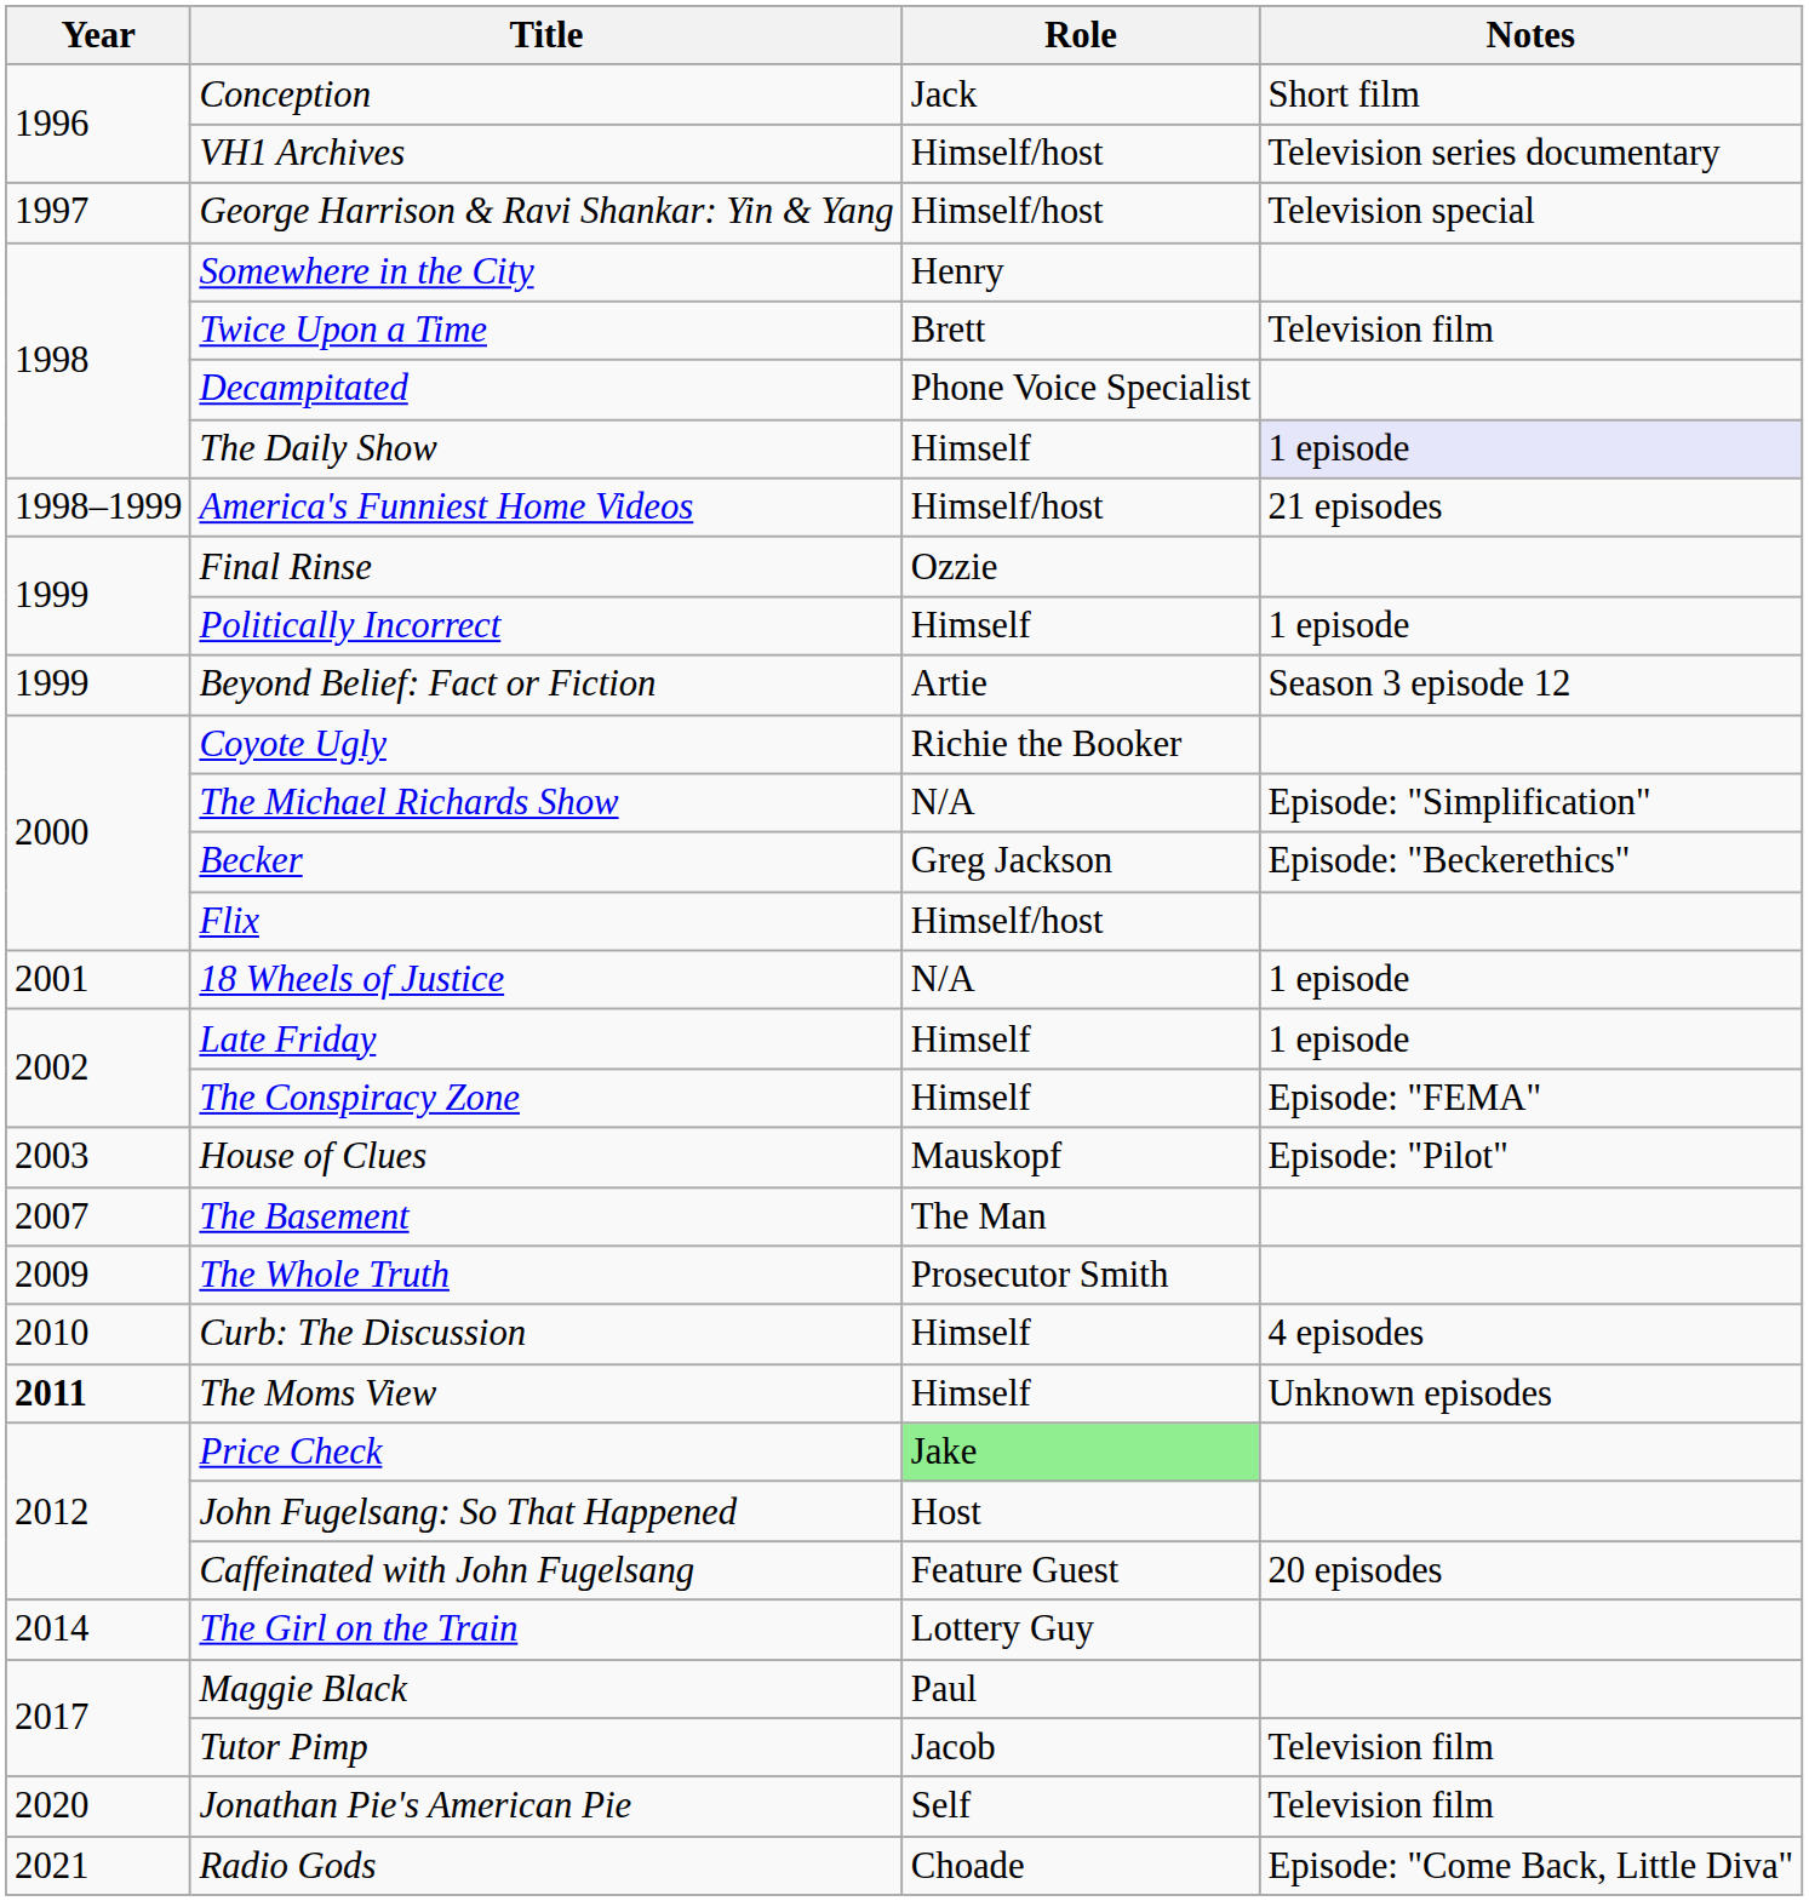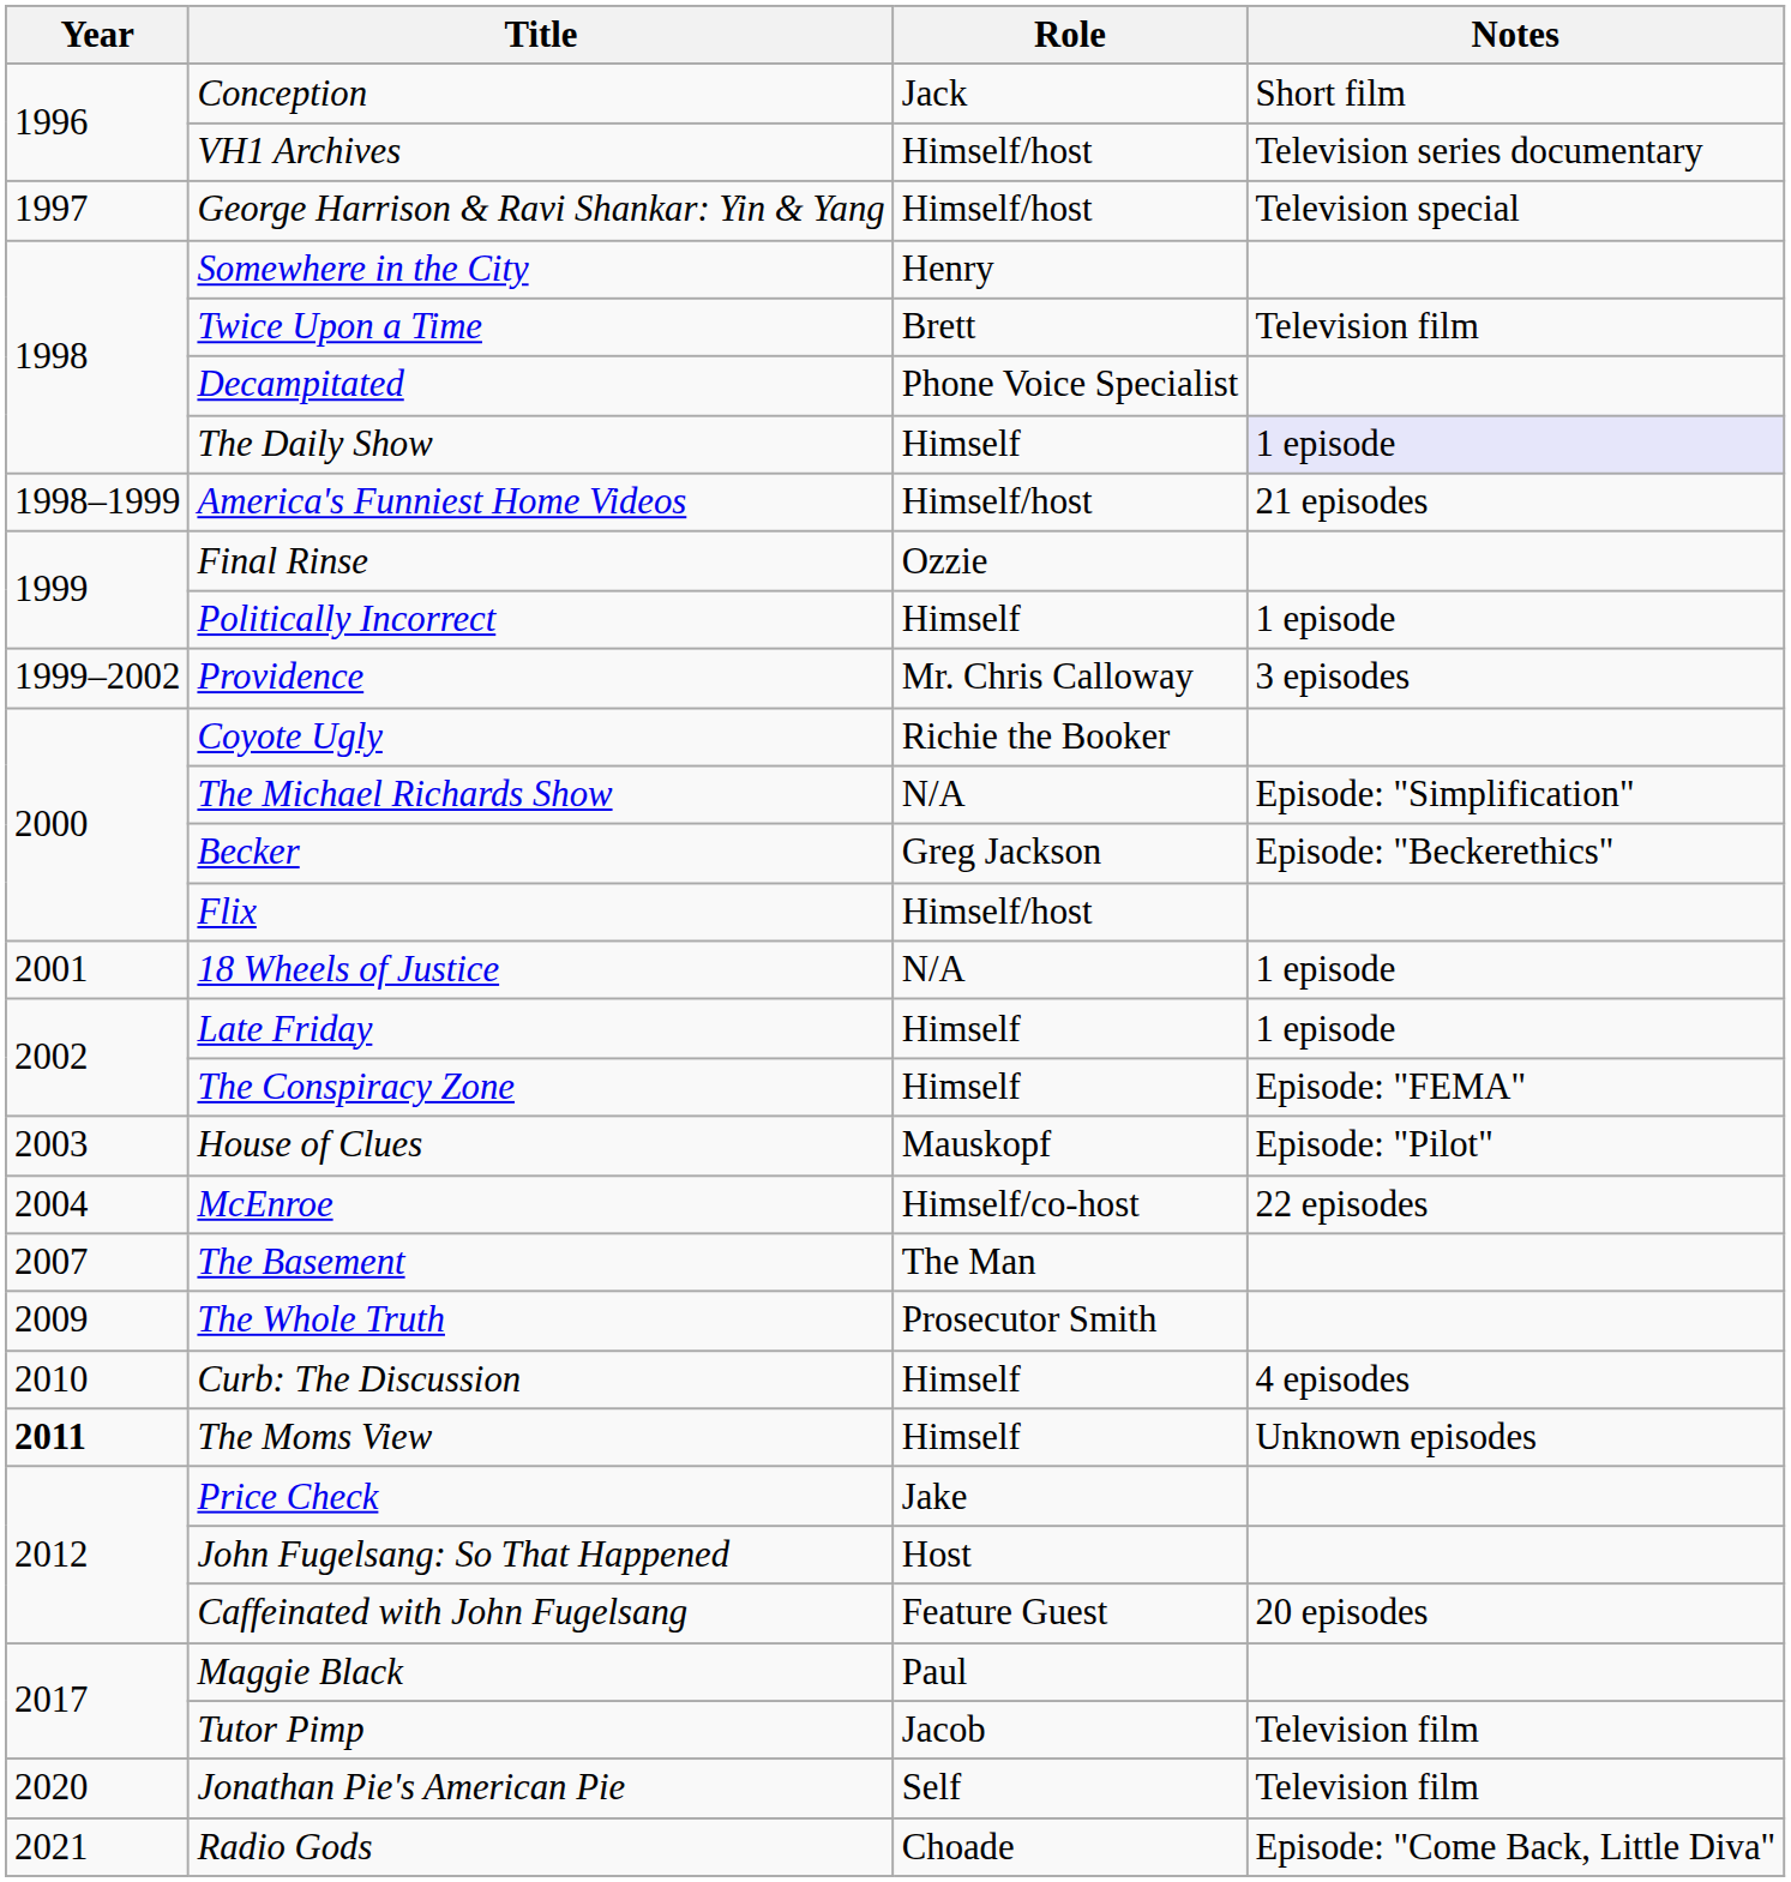 <table class="wikitable sortable">
 <tr>
 <th>Year</th>
 <th>Title</th>
 <th>Role</th>
 <th class="unsortable">Notes</th>
 </tr>
 <tr>
 <td rowspan="2">1996</td>
 <td><em>Conception</em></td>
 <td>Jack</td>
 <td>Short film</td>
 </tr>
 <tr>
 <td><em>VH1 Archives</em></td>
 <td>Himself/host</td>
 <td>Television series documentary</td>
 </tr>
 <tr>
 <td>1997</td>
 <td><em>George Harrison & Ravi Shankar: Yin & Yang</em></td>
 <td>Himself/host</td>
 <td>Television special</td>
 </tr>
 <tr>
 <td rowspan="4">1998</td>
 <td><em><a href='#'>Somewhere in the City</a></em></td>
 <td>Henry</td>
 <td></td>
 </tr>
 <tr>
 <td><em><a href='#'>Twice Upon a Time</a></em></td>
 <td>Brett</td>
 <td>Television film</td>
 </tr>
 <tr>
 <td><em><a href='#'>Decampitated</a></em></td>
 <td>Phone Voice Specialist</td>
 <td></td>
 </tr>
 <tr>
 <td><em>The Daily Show</em></td>
 <td>Himself</td>
 <td style="background: lavender;">1 episode</td>
 </tr>
 <tr>
 <td>1998–1999</td>
 <td><em><a href='#'>America's Funniest Home Videos</a></em></td>
 <td>Himself/host</td>
 <td>21 episodes</td>
 </tr>
 <tr>
 <td rowspan="2">1999</td>
 <td><em>Final Rinse</em></td>
 <td>Ozzie</td>
 <td></td>
 </tr>
 <tr>
 <td><em><a href='#'>Politically Incorrect</a></em></td>
 <td>Himself</td>
 <td>1 episode</td>
 </tr>
 <tr>
-<td>1999</td>
-<td><em>Beyond Belief: Fact or Fiction</em></td>
-<td>Artie</td>
-<td>Season 3 episode 12</td>
+<td>1999–2002</td>
+<td><em><a href='#'>Providence</a></em></td>
+<td>Mr. Chris Calloway</td>
+<td>3 episodes</td>
 </tr>
 <tr>
 <td rowspan="4">2000</td>
 <td><em><a href='#'>Coyote Ugly</a></em></td>
 <td>Richie the Booker</td>
 <td></td>
 </tr>
 <tr>
 <td><em><a href='#'>The Michael Richards Show</a></em></td>
 <td>N/A</td>
 <td>Episode: "Simplification"</td>
 </tr>
 <tr>
 <td><em><a href='#'>Becker</a></em></td>
 <td>Greg Jackson</td>
 <td>Episode: "Beckerethics"</td>
 </tr>
 <tr>
 <td><em><a href='#'>Flix</a></em></td>
 <td>Himself/host</td>
 <td></td>
 </tr>
 <tr>
 <td>2001</td>
 <td><em><a href='#'>18 Wheels of Justice</a></em></td>
 <td>N/A</td>
 <td>1 episode</td>
 </tr>
 <tr>
 <td rowspan="2">2002</td>
 <td><em><a href='#'>Late Friday</a></em></td>
 <td>Himself</td>
 <td>1 episode</td>
 </tr>
 <tr>
 <td><em><a href='#'>The Conspiracy Zone</a></em></td>
 <td>Himself</td>
 <td>Episode: "FEMA"</td>
 </tr>
 <tr>
 <td>2003</td>
 <td><em>House of Clues</em></td>
 <td>Mauskopf</td>
 <td>Episode: "Pilot"</td>
 </tr>
 <tr>
+<td>2004</td>
+<td><em><a href='#'>McEnroe</a></em></td>
+<td>Himself/co-host</td>
+<td>22 episodes</td>
+</tr>
+<tr>
 <td>2007</td>
 <td><em><a href='#'>The Basement</a></em></td>
 <td>The Man</td>
 <td></td>
 </tr>
 <tr>
 <td>2009</td>
 <td><em><a href='#'>The Whole Truth</a></em></td>
 <td>Prosecutor Smith</td>
 <td></td>
 </tr>
 <tr>
 <td>2010</td>
 <td><em>Curb: The Discussion</em></td>
 <td>Himself</td>
 <td>4 episodes</td>
 </tr>
 <tr>
 <td><strong>2011</strong></td>
 <td><em>The Moms View</em></td>
 <td>Himself</td>
 <td>Unknown episodes</td>
 </tr>
 <tr>
 <td rowspan="3">2012</td>
 <td><em><a href='#'>Price Check</a></em></td>
-<td style="background: lightgreen;">Jake</td>
+<td>Jake</td>
 <td></td>
 </tr>
 <tr>
 <td><em>John Fugelsang: So That Happened</em></td>
 <td>Host</td>
 <td></td>
 </tr>
 <tr>
 <td><em>Caffeinated with John Fugelsang</em></td>
 <td>Feature Guest</td>
 <td>20 episodes</td>
-</tr>
-<tr>
-<td>2014</td>
-<td><em><a href='#'>The Girl on the Train</a></em></td>
-<td>Lottery Guy</td>
-<td></td>
 </tr>
 <tr>
 <td rowspan="2">2017</td>
 <td><em>Maggie Black</em></td>
 <td>Paul</td>
 <td></td>
 </tr>
 <tr>
 <td><em>Tutor Pimp</em></td>
 <td>Jacob</td>
 <td>Television film</td>
 </tr>
 <tr>
 <td>2020</td>
 <td><em>Jonathan Pie's American Pie</em></td>
 <td>Self</td>
 <td>Television film</td>
 </tr>
 <tr>
 <td>2021</td>
 <td><em>Radio Gods</em></td>
 <td>Choade</td>
 <td>Episode: "Come Back, Little Diva"</td>
 </tr>
 </table>
